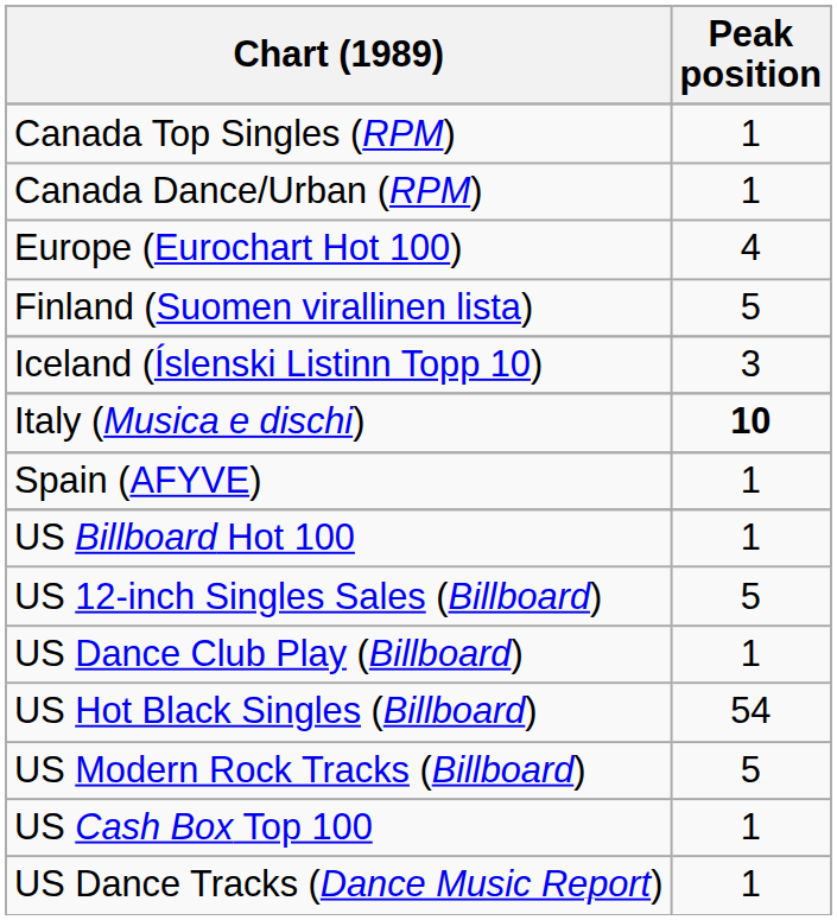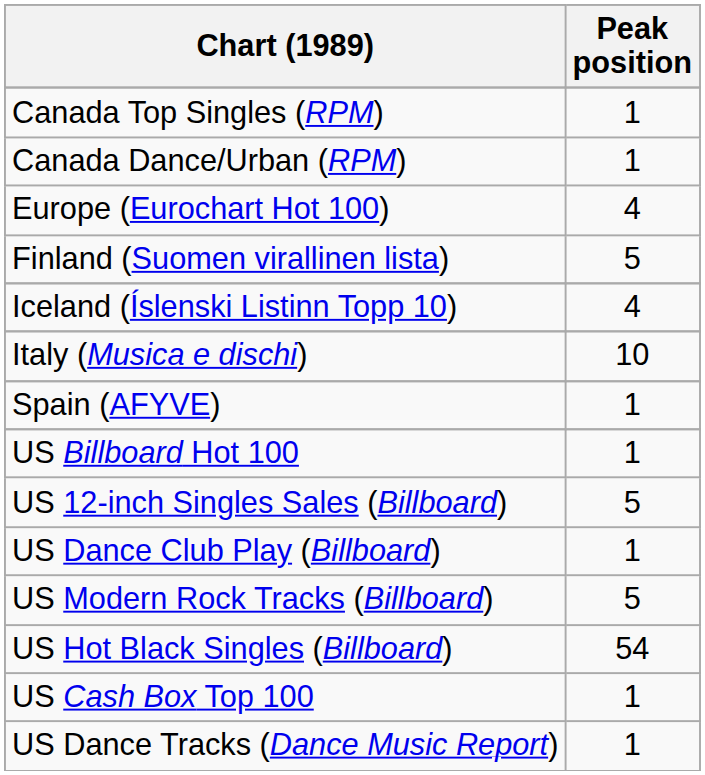 <table class="wikitable sortable">
 <tr>
 <th>Chart (1989)</th>
 <th>Peak<br>position</th>
 </tr>
 <tr>
 </tr>
 <tr>
 </tr>
 <tr>
 </tr>
 <tr>
 <td>Canada Top Singles (<em><a href='#'>RPM</a></em>)</td>
 <td align="center">1</td>
 </tr>
 <tr>
 <td>Canada Dance/Urban (<em><a href='#'>RPM</a></em>)</td>
 <td align="center">1</td>
 </tr>
 <tr>
 <td>Europe (<a href='#'>Eurochart Hot 100</a>)</td>
 <td align="center">4</td>
 </tr>
 <tr>
 <td>Finland (<a href='#'>Suomen virallinen lista</a>)</td>
 <td align="center">5</td>
 </tr>
 <tr>
 </tr>
 <tr>
 <td>Iceland (<a href='#'>Íslenski Listinn Topp 10</a>)</td>
-<td align="center">3</td>
+<td align="center">4</td>
 </tr>
 <tr>
 </tr>
 <tr>
 <td>Italy (<em><a href='#'>Musica e dischi</a></em>)</td>
-<td align="center"><strong>10</strong></td>
+<td align="center">10</td>
 </tr>
 <tr>
 </tr>
 <tr>
 </tr>
 <tr>
 </tr>
 <tr>
 </tr>
 <tr>
 <td>Spain (<a href='#'>AFYVE</a>)</td>
 <td align="center">1</td>
 </tr>
 <tr>
 </tr>
 <tr>
 </tr>
 <tr>
 </tr>
 <tr>
 <td>US <a href='#'><em>Billboard</em> Hot 100</a></td>
 <td align="center">1</td>
 </tr>
 <tr>
 <td>US <a href='#'>12-inch Singles Sales</a> (<em><a href='#'>Billboard</a></em>)</td>
 <td align="center">5</td>
 </tr>
 <tr>
 <td>US <a href='#'>Dance Club Play</a> (<em><a href='#'>Billboard</a></em>)</td>
 <td align="center">1</td>
 </tr>
 <tr>
+<td>US <a href='#'>Modern Rock Tracks</a> (<em><a href='#'>Billboard</a></em>)</td>
+<td align="center">5</td>
+</tr>
+<tr>
 <td>US <a href='#'>Hot Black Singles</a> (<em><a href='#'>Billboard</a></em>)</td>
 <td align="center">54</td>
-</tr>
-<tr>
-<td>US <a href='#'>Modern Rock Tracks</a> (<em><a href='#'>Billboard</a></em>)</td>
-<td align="center">5</td>
 </tr>
 <tr>
 <td>US <a href='#'><em>Cash Box</em> Top 100</a></td>
 <td align="center">1</td>
 </tr>
 <tr>
 <td>US Dance Tracks (<em><a href='#'>Dance Music Report</a></em>)</td>
 <td align="center">1</td>
 </tr>
 <tr>
 </tr>
 </table>
